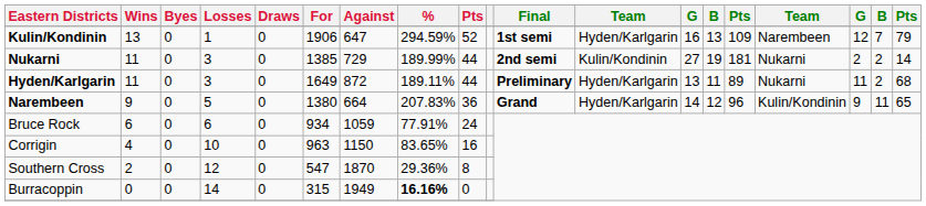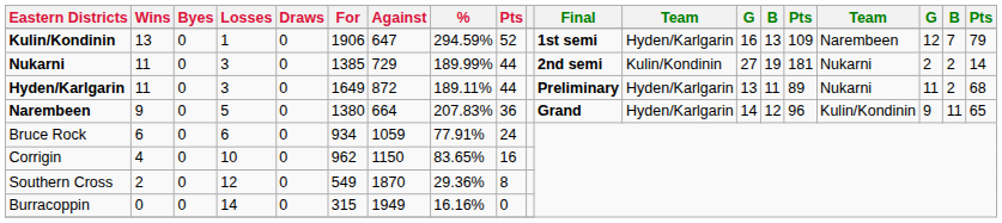 <table style="font-size: 85%; text-align: left;" class="wikitable">
 <tr>
 <th style="color:crimson">Eastern Districts</th>
 <th style="color:crimson">Wins</th>
 <th style="color:crimson">Byes</th>
 <th style="color:crimson">Losses</th>
 <th style="color:crimson">Draws</th>
 <th style="color:crimson">For</th>
 <th style="color:crimson">Against</th>
 <th style="color:crimson">%</th>
 <th style="color:crimson">Pts</th>
 <th></th>
 <th style="color:green">Final</th>
 <th style="color:green">Team</th>
 <th style="color:green">G</th>
 <th style="color:green">B</th>
 <th style="color:green">Pts</th>
 <th style="color:green">Team</th>
 <th style="color:green">G</th>
 <th style="color:green">B</th>
 <th style="color:green">Pts</th>
 </tr>
 <tr>
 </tr>
 <tr>
 </tr>
 <tr>
 <td><strong>	Kulin/Kondinin	</strong></td>
 <td>13</td>
 <td>0</td>
 <td>1</td>
 <td>0</td>
 <td>1906</td>
 <td>647</td>
 <td>294.59%</td>
 <td>52</td>
 <td></td>
 <td><strong>1st semi</strong></td>
 <td>Hyden/Karlgarin</td>
 <td>16</td>
 <td>13</td>
 <td>109</td>
 <td>Narembeen</td>
 <td>12</td>
 <td>7</td>
 <td>79</td>
 </tr>
 <tr>
 <td><strong>	Nukarni	</strong></td>
 <td>11</td>
 <td>0</td>
 <td>3</td>
 <td>0</td>
 <td>1385</td>
 <td>729</td>
 <td>189.99%</td>
 <td>44</td>
 <td></td>
 <td><strong>2nd semi</strong></td>
 <td>Kulin/Kondinin</td>
 <td>27</td>
 <td>19</td>
 <td>181</td>
 <td>Nukarni</td>
 <td>2</td>
 <td>2</td>
 <td>14</td>
 </tr>
 <tr>
 <td><strong>	Hyden/Karlgarin	</strong></td>
 <td>11</td>
 <td>0</td>
 <td>3</td>
 <td>0</td>
 <td>1649</td>
 <td>872</td>
 <td>189.11%</td>
 <td>44</td>
 <td></td>
 <td><strong>Preliminary</strong></td>
 <td>Hyden/Karlgarin</td>
 <td>13</td>
 <td>11</td>
 <td>89</td>
 <td>Nukarni</td>
 <td>11</td>
 <td>2</td>
 <td>68</td>
 </tr>
 <tr>
 <td><strong>	Narembeen	</strong></td>
 <td>9</td>
 <td>0</td>
 <td>5</td>
 <td>0</td>
 <td>1380</td>
 <td>664</td>
 <td>207.83%</td>
 <td>36</td>
 <td></td>
 <td><strong>Grand</strong></td>
 <td>Hyden/Karlgarin</td>
 <td>14</td>
 <td>12</td>
 <td>96</td>
 <td>Kulin/Kondinin</td>
 <td>9</td>
 <td>11</td>
 <td>65</td>
 </tr>
 <tr>
 <td>Bruce Rock</td>
 <td>6</td>
 <td>0</td>
 <td>6</td>
 <td>0</td>
 <td>934</td>
 <td>1059</td>
 <td>77.91%</td>
 <td>24</td>
 <td></td>
 </tr>
 <tr>
 <td>Corrigin</td>
 <td>4</td>
 <td>0</td>
 <td>10</td>
 <td>0</td>
-<td>963</td>
+<td>962</td>
 <td>1150</td>
 <td>83.65%</td>
 <td>16</td>
 <td></td>
 </tr>
 <tr>
 <td>Southern Cross</td>
 <td>2</td>
 <td>0</td>
 <td>12</td>
 <td>0</td>
-<td>547</td>
+<td>549</td>
 <td>1870</td>
 <td>29.36%</td>
 <td>8</td>
 <td></td>
 </tr>
 <tr>
 <td>Burracoppin</td>
 <td>0</td>
 <td>0</td>
 <td>14</td>
 <td>0</td>
 <td>315</td>
 <td>1949</td>
-<td><strong>16.16%</strong></td>
+<td>16.16%</td>
 <td>0</td>
 <td></td>
 </tr>
 <tr>
 </tr>
 </table>
